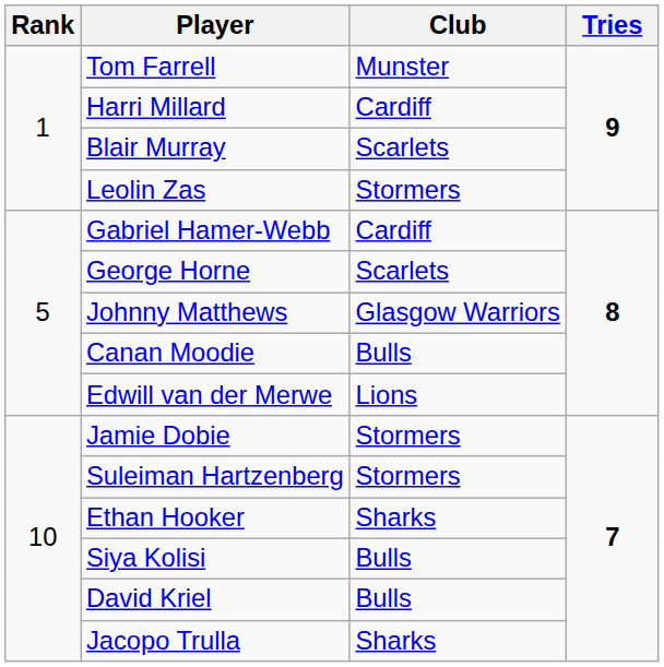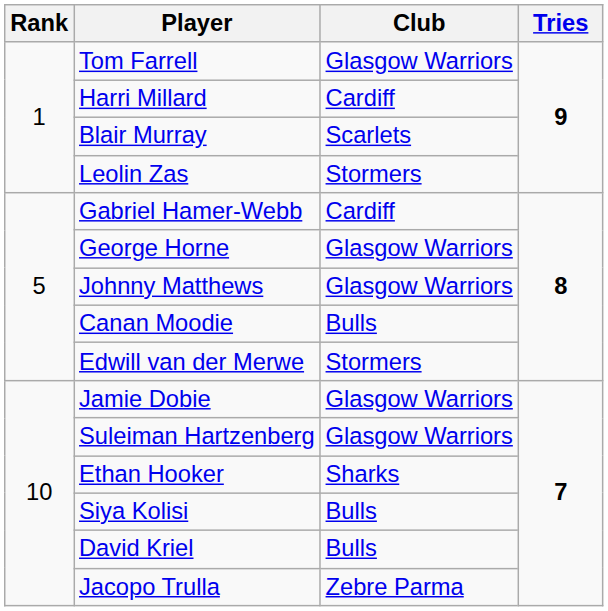 <table class="wikitable" style="text-align:center">
 <tr>
 <th>Rank</th>
 <th>Player</th>
 <th>Club</th>
 <th style="width:50px;"><a href='#'>Tries</a></th>
 </tr>
 <tr>
 <td rowspan="4">1</td>
 <td align=left> <a href='#'>Tom Farrell</a></td>
-<td align=left> <a href='#'>Munster</a></td>
+<td align=left> <a href='#'>Glasgow Warriors</a></td>
 <td rowspan="4"><strong>9</strong></td>
 </tr>
 <tr>
 <td align=left> <a href='#'>Harri Millard</a></td>
 <td align=left> <a href='#'>Cardiff</a></td>
 </tr>
 <tr>
 <td align=left> <a href='#'>Blair Murray</a></td>
 <td align=left> <a href='#'>Scarlets</a></td>
 </tr>
 <tr>
 <td align=left> <a href='#'>Leolin Zas</a></td>
 <td align=left> <a href='#'>Stormers</a></td>
 </tr>
 <tr>
 <td rowspan="5">5</td>
 <td align=left> <a href='#'>Gabriel Hamer-Webb</a></td>
 <td align=left> <a href='#'>Cardiff</a></td>
 <td rowspan="5"><strong>8</strong></td>
 </tr>
 <tr>
 <td align=left> <a href='#'>George Horne</a></td>
-<td align=left> <a href='#'>Scarlets</a></td>
+<td align=left> <a href='#'>Glasgow Warriors</a></td>
 </tr>
 <tr>
 <td align=left> <a href='#'>Johnny Matthews</a></td>
 <td align=left> <a href='#'>Glasgow Warriors</a></td>
 </tr>
 <tr>
 <td align=left> <a href='#'>Canan Moodie</a></td>
 <td align=left> <a href='#'>Bulls</a></td>
 </tr>
 <tr>
 <td align=left> <a href='#'>Edwill van der Merwe</a></td>
-<td align=left> <a href='#'>Lions</a></td>
+<td align=left> <a href='#'>Stormers</a></td>
 </tr>
 <tr>
 <td rowspan=6>10</td>
 <td align=left> <a href='#'>Jamie Dobie</a></td>
-<td align=left> <a href='#'>Stormers</a></td>
+<td align=left> <a href='#'>Glasgow Warriors</a></td>
 <td rowspan=6><strong>7</strong></td>
 </tr>
 <tr>
 <td align=left> <a href='#'>Suleiman Hartzenberg</a></td>
-<td align=left> <a href='#'>Stormers</a></td>
+<td align=left> <a href='#'>Glasgow Warriors</a></td>
 </tr>
 <tr>
 <td align=left> <a href='#'>Ethan Hooker</a></td>
 <td align=left> <a href='#'>Sharks</a></td>
 </tr>
 <tr>
 <td align=left> <a href='#'>Siya Kolisi</a></td>
 <td align=left> <a href='#'>Bulls</a></td>
 </tr>
 <tr>
 <td align=left> <a href='#'>David Kriel</a></td>
 <td align=left> <a href='#'>Bulls</a></td>
 </tr>
 <tr>
 <td align=left> <a href='#'>Jacopo Trulla</a></td>
-<td align=left> <a href='#'>Sharks</a></td>
+<td align=left> <a href='#'>Zebre Parma</a></td>
 </tr>
 </table>
